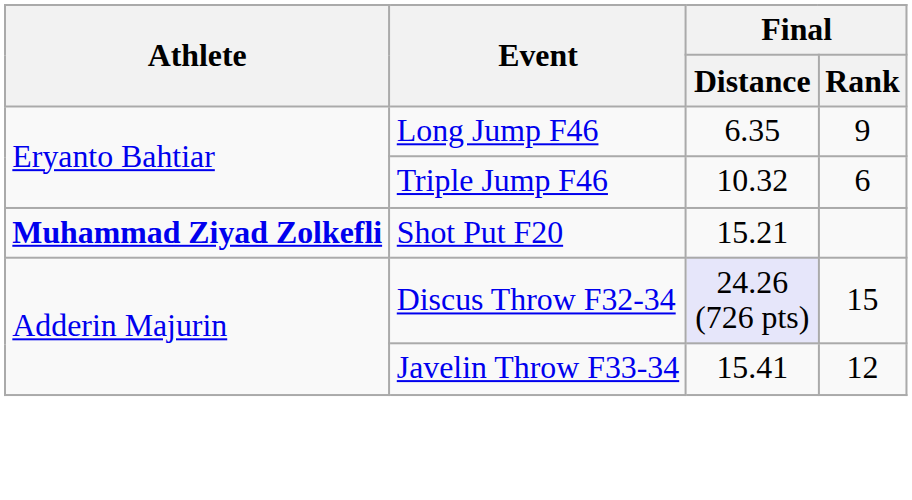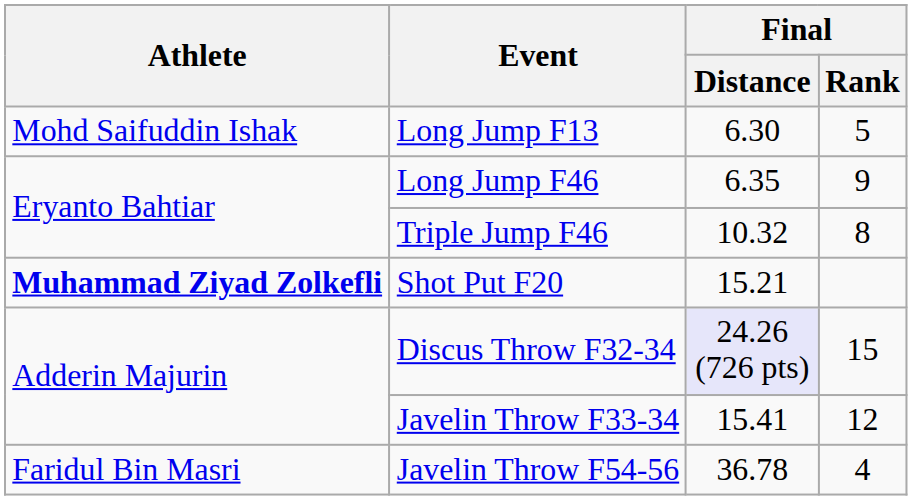 <table class="wikitable">
 <tr>
 <th rowspan="2">Athlete</th>
 <th rowspan="2">Event</th>
 <th colspan="2">Final</th>
 </tr>
 <tr>
 <th>Distance</th>
 <th>Rank</th>
 </tr>
 <tr align=center>
+<td align=left><a href='#'>Mohd Saifuddin Ishak</a></td>
+<td align=left><a href='#'>Long Jump F13</a></td>
+<td>6.30</td>
+<td>5</td>
+</tr>
+<tr align=center>
 <td align=left rowspan=2><a href='#'>Eryanto Bahtiar</a></td>
 <td align=left><a href='#'>Long Jump F46</a></td>
 <td>6.35</td>
 <td>9</td>
 </tr>
 <tr align=center>
 <td align=left><a href='#'>Triple Jump F46</a></td>
 <td>10.32</td>
-<td>6</td>
+<td>8</td>
 </tr>
 <tr align=center>
 <td align=left><strong><a href='#'>Muhammad Ziyad Zolkefli</a></strong></td>
 <td align=left><a href='#'>Shot Put F20</a></td>
 <td>15.21</td>
 <td></td>
 </tr>
 <tr align=center>
 <td align=left rowspan=2><a href='#'>Adderin Majurin</a></td>
 <td align=left><a href='#'>Discus Throw F32-34</a></td>
 <td style="background: lavender;">24.26<br>(726 pts)</td>
 <td>15</td>
 </tr>
 <tr align=center>
 <td align=left><a href='#'>Javelin Throw F33-34</a></td>
 <td>15.41</td>
 <td>12</td>
 </tr>
+<tr align=center>
+<td align=left><a href='#'>Faridul Bin Masri</a></td>
+<td align=left><a href='#'>Javelin Throw F54-56</a></td>
+<td>36.78</td>
+<td>4</td>
+</tr>
 </table>
